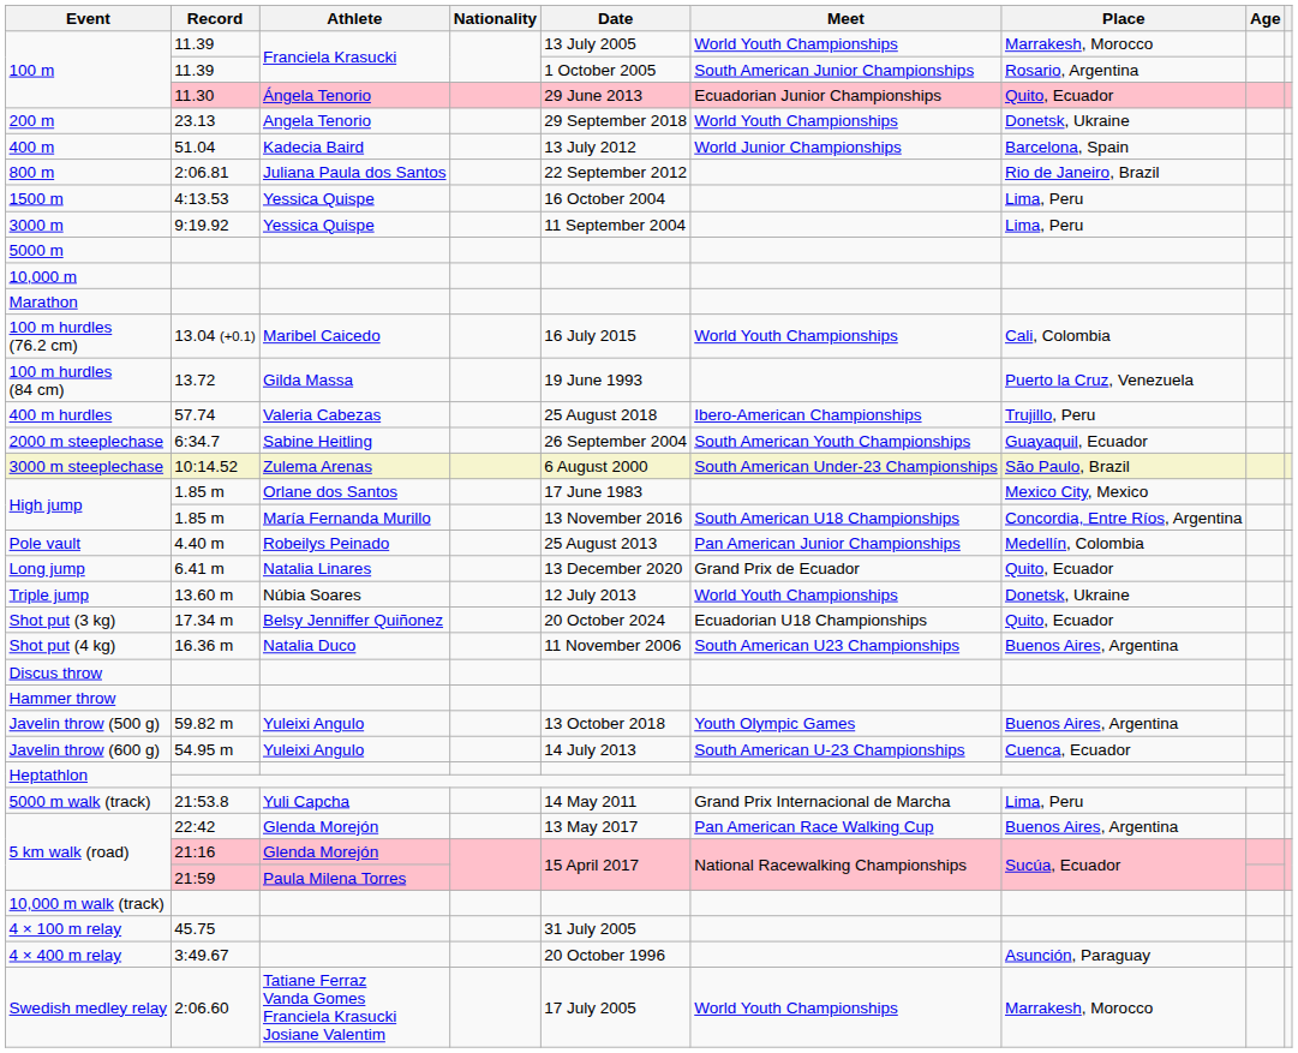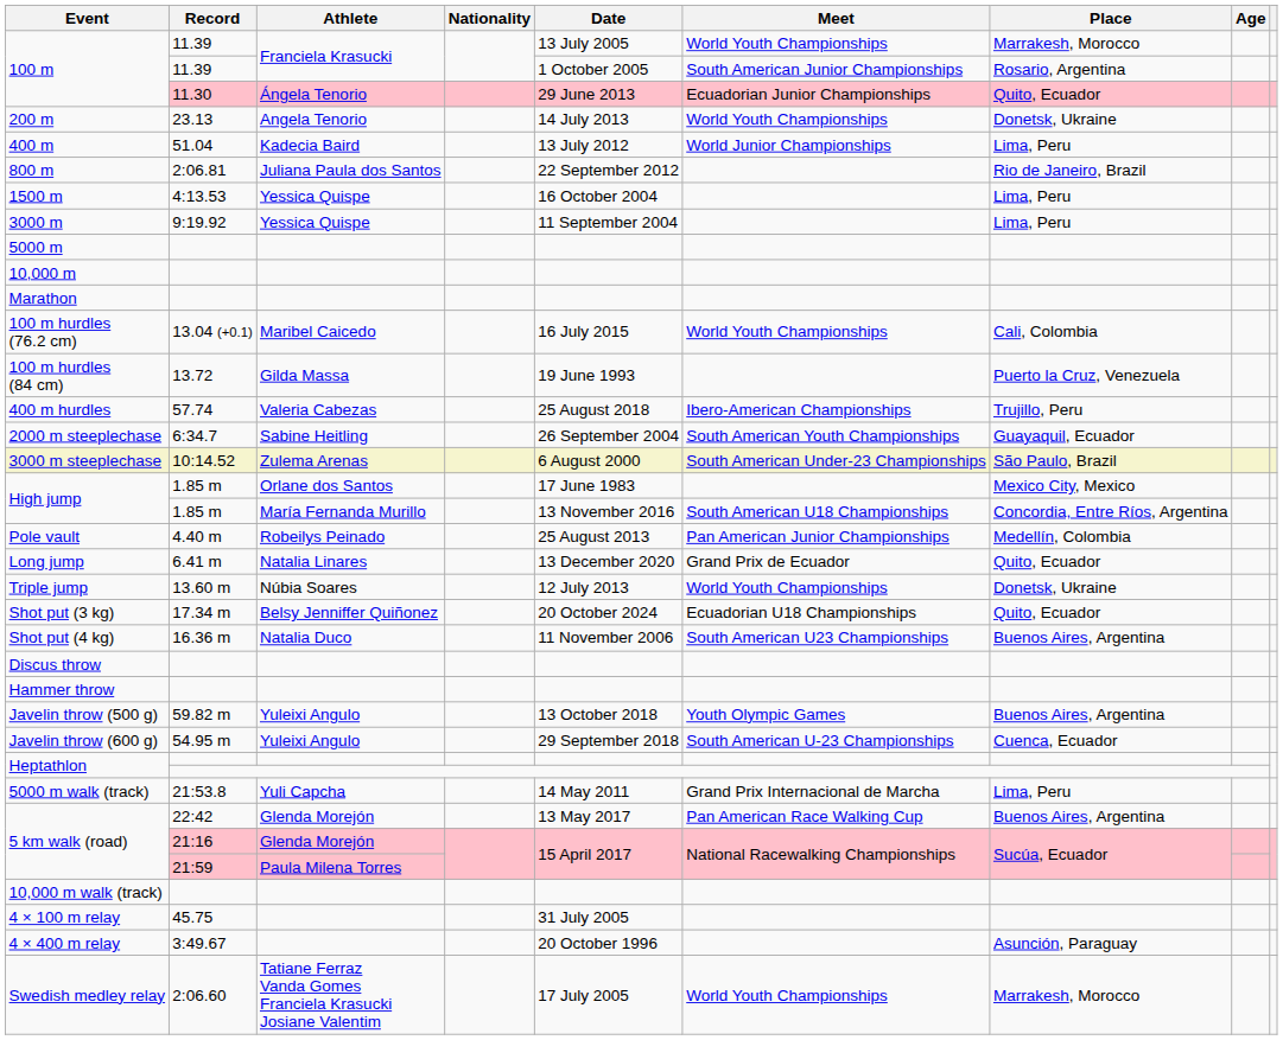 <table class="wikitable" style="font-size:95%;">
 <tr>
 <th>Event</th>
 <th>Record</th>
 <th>Athlete</th>
 <th>Nationality</th>
 <th>Date</th>
 <th>Meet</th>
 <th>Place</th>
 <th>Age</th>
 <th></th>
 </tr>
 <tr>
 <td rowspan=3><a href='#'>100 m</a></td>
 <td>11.39 </td>
 <td rowspan=2><a href='#'>Franciela Krasucki</a></td>
 <td rowspan=2></td>
 <td>13 July 2005</td>
 <td><a href='#'>World Youth Championships</a></td>
 <td><a href='#'>Marrakesh</a>, Morocco</td>
 <td></td>
 <td></td>
 </tr>
 <tr>
 <td>11.39 </td>
 <td>1 October 2005</td>
 <td><a href='#'>South American Junior Championships</a></td>
 <td><a href='#'>Rosario</a>, Argentina</td>
 <td></td>
 <td></td>
 </tr>
 <tr style="background:pink">
 <td>11.30</td>
 <td><a href='#'>Ángela Tenorio</a></td>
 <td></td>
 <td>29 June 2013</td>
 <td>Ecuadorian Junior Championships</td>
 <td><a href='#'>Quito</a>, Ecuador</td>
 <td></td>
 <td></td>
 </tr>
 <tr>
 <td><a href='#'>200 m</a></td>
 <td>23.13 </td>
 <td><a href='#'>Angela Tenorio</a></td>
 <td></td>
-<td>29 September 2018</td>
+<td>14 July 2013</td>
 <td><a href='#'>World Youth Championships</a></td>
 <td><a href='#'>Donetsk</a>, Ukraine</td>
 <td></td>
 <td></td>
 </tr>
 <tr>
 <td><a href='#'>400 m</a></td>
 <td>51.04</td>
 <td><a href='#'>Kadecia Baird</a></td>
 <td></td>
 <td>13 July 2012</td>
 <td><a href='#'>World Junior Championships</a></td>
-<td><a href='#'>Barcelona</a>, Spain</td>
+<td><a href='#'>Lima</a>, Peru</td>
 <td></td>
 <td></td>
 </tr>
 <tr>
 <td><a href='#'>800 m</a></td>
 <td>2:06.81</td>
 <td><a href='#'>Juliana Paula dos Santos</a></td>
 <td></td>
 <td>22 September 2012</td>
 <td></td>
 <td><a href='#'>Rio de Janeiro</a>, Brazil</td>
 <td></td>
 <td></td>
 </tr>
 <tr>
 <td><a href='#'>1500 m</a></td>
 <td>4:13.53</td>
 <td><a href='#'>Yessica Quispe</a></td>
 <td></td>
 <td>16 October 2004</td>
 <td></td>
 <td><a href='#'>Lima</a>, Peru</td>
 <td></td>
 <td></td>
 </tr>
 <tr>
 <td><a href='#'>3000 m</a></td>
 <td>9:19.92</td>
 <td><a href='#'>Yessica Quispe</a></td>
 <td></td>
 <td>11 September 2004</td>
 <td></td>
 <td><a href='#'>Lima</a>, Peru</td>
 <td></td>
 <td></td>
 </tr>
 <tr>
 <td><a href='#'>5000 m</a></td>
 <td></td>
 <td></td>
 <td></td>
 <td></td>
 <td></td>
 <td></td>
 <td></td>
 <td></td>
 </tr>
 <tr>
 <td><a href='#'>10,000 m</a></td>
 <td></td>
 <td></td>
 <td></td>
 <td></td>
 <td></td>
 <td></td>
 <td></td>
 <td></td>
 </tr>
 <tr>
 <td><a href='#'>Marathon</a></td>
 <td></td>
 <td></td>
 <td></td>
 <td></td>
 <td></td>
 <td></td>
 <td></td>
 <td></td>
 </tr>
 <tr>
 <td><a href='#'>100 m hurdles</a><br>(76.2 cm)</td>
 <td>13.04  <small>(+0.1)</small></td>
 <td><a href='#'>Maribel Caicedo</a></td>
 <td></td>
 <td>16 July 2015</td>
 <td><a href='#'>World Youth Championships</a></td>
 <td><a href='#'>Cali</a>, Colombia</td>
 <td></td>
 <td></td>
 </tr>
 <tr>
 <td><a href='#'>100 m hurdles</a><br>(84 cm)</td>
 <td>13.72 </td>
 <td><a href='#'>Gilda Massa</a></td>
 <td></td>
 <td>19 June 1993</td>
 <td></td>
 <td><a href='#'>Puerto la Cruz</a>, Venezuela</td>
 <td></td>
 <td></td>
 </tr>
 <tr>
 <td><a href='#'>400 m hurdles</a></td>
 <td>57.74</td>
 <td><a href='#'>Valeria Cabezas</a></td>
 <td></td>
 <td>25 August 2018</td>
 <td><a href='#'>Ibero-American Championships</a></td>
 <td><a href='#'>Trujillo</a>, Peru</td>
 <td></td>
 <td></td>
 </tr>
 <tr>
 <td><a href='#'>2000 m steeplechase</a></td>
 <td>6:34.7 </td>
 <td><a href='#'>Sabine Heitling</a></td>
 <td></td>
 <td>26 September 2004</td>
 <td><a href='#'>South American Youth Championships</a></td>
 <td><a href='#'>Guayaquil</a>, Ecuador</td>
 <td></td>
 <td></td>
 </tr>
 <tr style="background:#f6f5ce;">
 <td><a href='#'>3000 m steeplechase</a></td>
 <td>10:14.52</td>
 <td><a href='#'>Zulema Arenas</a></td>
 <td></td>
 <td>6 August 2000</td>
 <td><a href='#'>South American Under-23 Championships</a></td>
 <td><a href='#'>São Paulo</a>, Brazil</td>
 <td></td>
 <td></td>
 </tr>
 <tr>
 <td rowspan="2"><a href='#'>High jump</a></td>
 <td>1.85 m </td>
 <td><a href='#'>Orlane dos Santos</a></td>
 <td></td>
 <td>17 June 1983</td>
 <td></td>
 <td><a href='#'>Mexico City</a>, Mexico</td>
 <td></td>
 <td></td>
 </tr>
 <tr>
 <td>1.85 m</td>
 <td><a href='#'>María Fernanda Murillo</a></td>
 <td></td>
 <td>13 November 2016</td>
 <td><a href='#'>South American U18 Championships</a></td>
 <td><a href='#'>Concordia, Entre Ríos</a>, Argentina</td>
 <td></td>
 <td></td>
 </tr>
 <tr>
 <td><a href='#'>Pole vault</a></td>
 <td>4.40 m </td>
 <td><a href='#'>Robeilys Peinado</a></td>
 <td></td>
 <td>25 August 2013</td>
 <td><a href='#'>Pan American Junior Championships</a></td>
 <td><a href='#'>Medellín</a>, Colombia</td>
 <td></td>
 <td></td>
 </tr>
 <tr>
 <td><a href='#'>Long jump</a></td>
 <td>6.41 m  </td>
 <td><a href='#'>Natalia Linares</a></td>
 <td></td>
 <td>13 December 2020</td>
 <td>Grand Prix de Ecuador</td>
 <td><a href='#'>Quito</a>, Ecuador</td>
 <td></td>
 <td></td>
 </tr>
 <tr>
 <td><a href='#'>Triple jump</a></td>
 <td>13.60 m </td>
 <td>Núbia Soares</td>
 <td></td>
 <td>12 July 2013</td>
 <td><a href='#'>World Youth Championships</a></td>
 <td><a href='#'>Donetsk</a>, Ukraine</td>
 <td></td>
 <td></td>
 </tr>
 <tr>
 <td><a href='#'>Shot put</a> (3 kg)</td>
 <td>17.34 m </td>
 <td><a href='#'>Belsy Jenniffer Quiñonez</a></td>
 <td></td>
 <td>20 October 2024</td>
 <td>Ecuadorian U18 Championships</td>
 <td><a href='#'>Quito</a>, Ecuador</td>
 <td></td>
 <td></td>
 </tr>
 <tr>
 <td><a href='#'>Shot put</a> (4 kg)</td>
 <td>16.36 m</td>
 <td><a href='#'>Natalia Duco</a></td>
 <td></td>
 <td>11 November 2006</td>
 <td><a href='#'>South American U23 Championships</a></td>
 <td><a href='#'>Buenos Aires</a>, Argentina</td>
 <td></td>
 <td></td>
 </tr>
 <tr>
 <td><a href='#'>Discus throw</a></td>
 <td></td>
 <td></td>
 <td></td>
 <td></td>
 <td></td>
 <td></td>
 <td></td>
 <td></td>
 </tr>
 <tr>
 <td><a href='#'>Hammer throw</a></td>
 <td></td>
 <td></td>
 <td></td>
 <td></td>
 <td></td>
 <td></td>
 <td></td>
 <td></td>
 </tr>
 <tr>
 <td><a href='#'>Javelin throw</a> (500 g)</td>
 <td>59.82 m</td>
 <td><a href='#'>Yuleixi Angulo</a></td>
 <td></td>
 <td>13 October 2018</td>
 <td><a href='#'>Youth Olympic Games</a></td>
 <td><a href='#'>Buenos Aires</a>, Argentina</td>
 <td></td>
 <td></td>
 </tr>
 <tr>
 <td><a href='#'>Javelin throw</a> (600 g)</td>
 <td>54.95 m </td>
 <td><a href='#'>Yuleixi Angulo</a></td>
 <td></td>
-<td>14 July 2013</td>
+<td>29 September 2018</td>
 <td><a href='#'>South American U-23 Championships</a></td>
 <td><a href='#'>Cuenca</a>, Ecuador</td>
 <td></td>
 <td></td>
 </tr>
 <tr>
 <td rowspan=2><a href='#'>Heptathlon</a></td>
 <td></td>
 <td></td>
 <td></td>
 <td></td>
 <td></td>
 <td></td>
 <td></td>
 <td rowspan="2"></td>
 </tr>
 <tr>
 <td colspan=7></td>
 </tr>
 <tr>
 <td><a href='#'>5000 m walk</a> (track)</td>
 <td>21:53.8 </td>
 <td><a href='#'>Yuli Capcha</a></td>
 <td></td>
 <td>14 May 2011</td>
 <td>Grand Prix Internacional de Marcha</td>
 <td><a href='#'>Lima</a>, Peru</td>
 <td></td>
 <td></td>
 </tr>
 <tr>
 <td rowspan=3><a href='#'>5 km walk</a> (road)</td>
 <td>22:42</td>
 <td><a href='#'>Glenda Morejón</a></td>
 <td></td>
 <td>13 May 2017</td>
 <td><a href='#'>Pan American Race Walking Cup</a></td>
 <td><a href='#'>Buenos Aires</a>, Argentina</td>
 <td></td>
 <td></td>
 </tr>
 <tr style="background:pink">
 <td>21:16</td>
 <td><a href='#'>Glenda Morejón</a></td>
 <td rowspan=2></td>
 <td rowspan=2>15 April 2017</td>
 <td rowspan=2>National Racewalking Championships</td>
 <td rowspan=2><a href='#'>Sucúa</a>, Ecuador</td>
 <td></td>
 <td rowspan=2></td>
 </tr>
 <tr style="background:pink">
 <td>21:59</td>
 <td><a href='#'>Paula Milena Torres</a></td>
 <td></td>
 </tr>
 <tr>
 <td><a href='#'>10,000 m walk</a> (track)</td>
 <td></td>
 <td></td>
 <td></td>
 <td></td>
 <td></td>
 <td></td>
 <td></td>
 <td></td>
 </tr>
 <tr>
 <td><a href='#'>4 × 100 m relay</a></td>
 <td>45.75</td>
 <td></td>
 <td></td>
 <td>31 July 2005</td>
 <td></td>
 <td></td>
 <td></td>
 <td></td>
 </tr>
 <tr>
 <td><a href='#'>4 × 400 m relay</a></td>
 <td>3:49.67</td>
 <td></td>
 <td></td>
 <td>20 October 1996</td>
 <td></td>
 <td><a href='#'>Asunción</a>, Paraguay</td>
 <td></td>
 <td></td>
 </tr>
 <tr>
 <td><a href='#'>Swedish medley relay</a></td>
 <td>2:06.60</td>
 <td><a href='#'>Tatiane Ferraz</a><br><a href='#'>Vanda Gomes</a><br><a href='#'>Franciela Krasucki</a><br><a href='#'>Josiane Valentim</a></td>
 <td></td>
 <td>17 July 2005</td>
 <td><a href='#'>World Youth Championships</a></td>
 <td><a href='#'>Marrakesh</a>, Morocco</td>
 <td><br><br><br></td>
 <td></td>
 </tr>
 </table>
